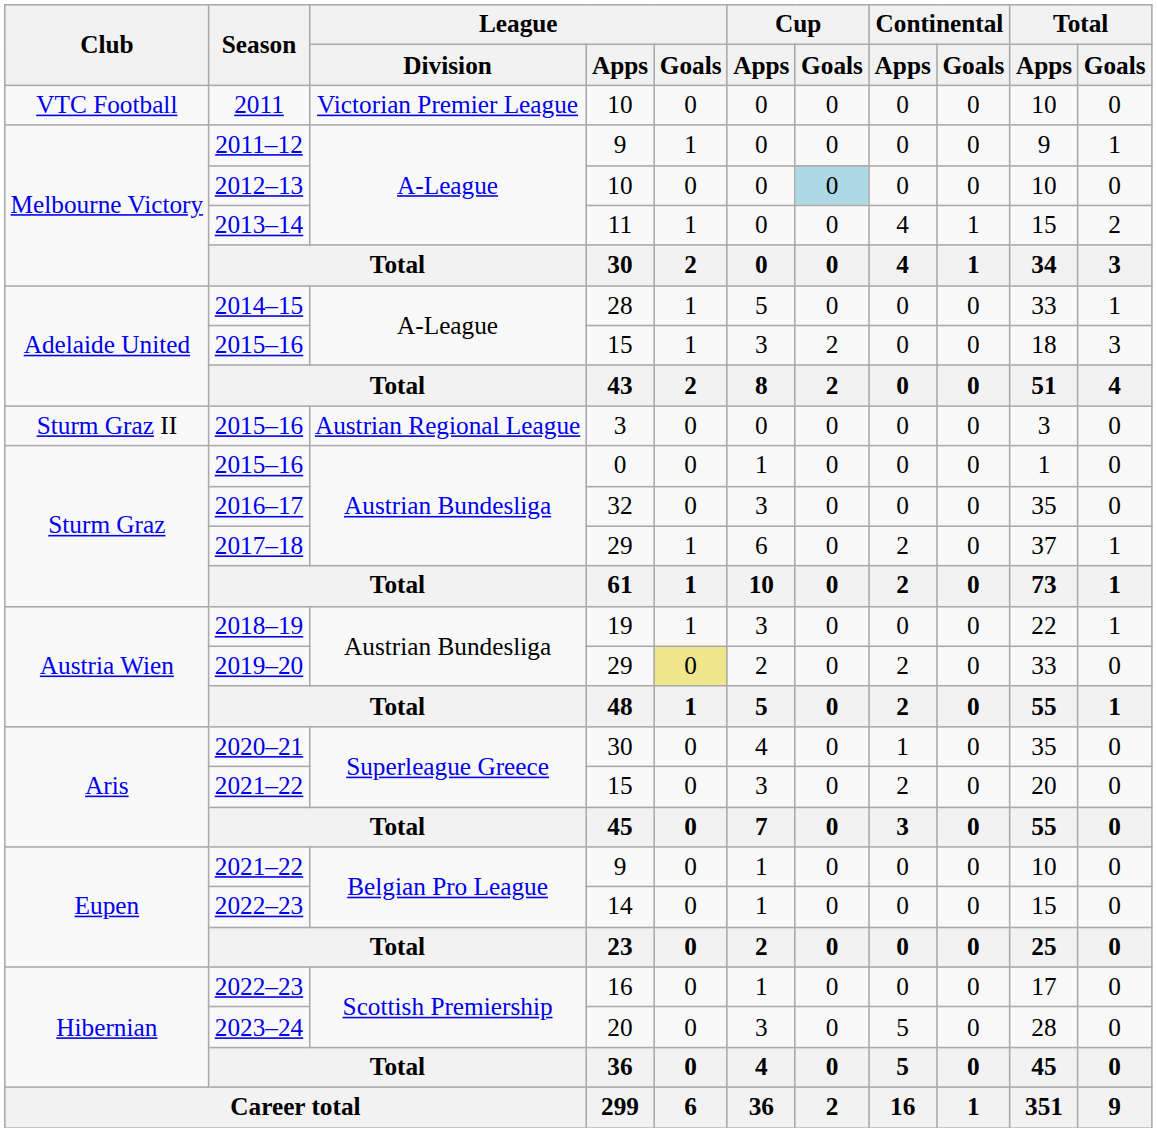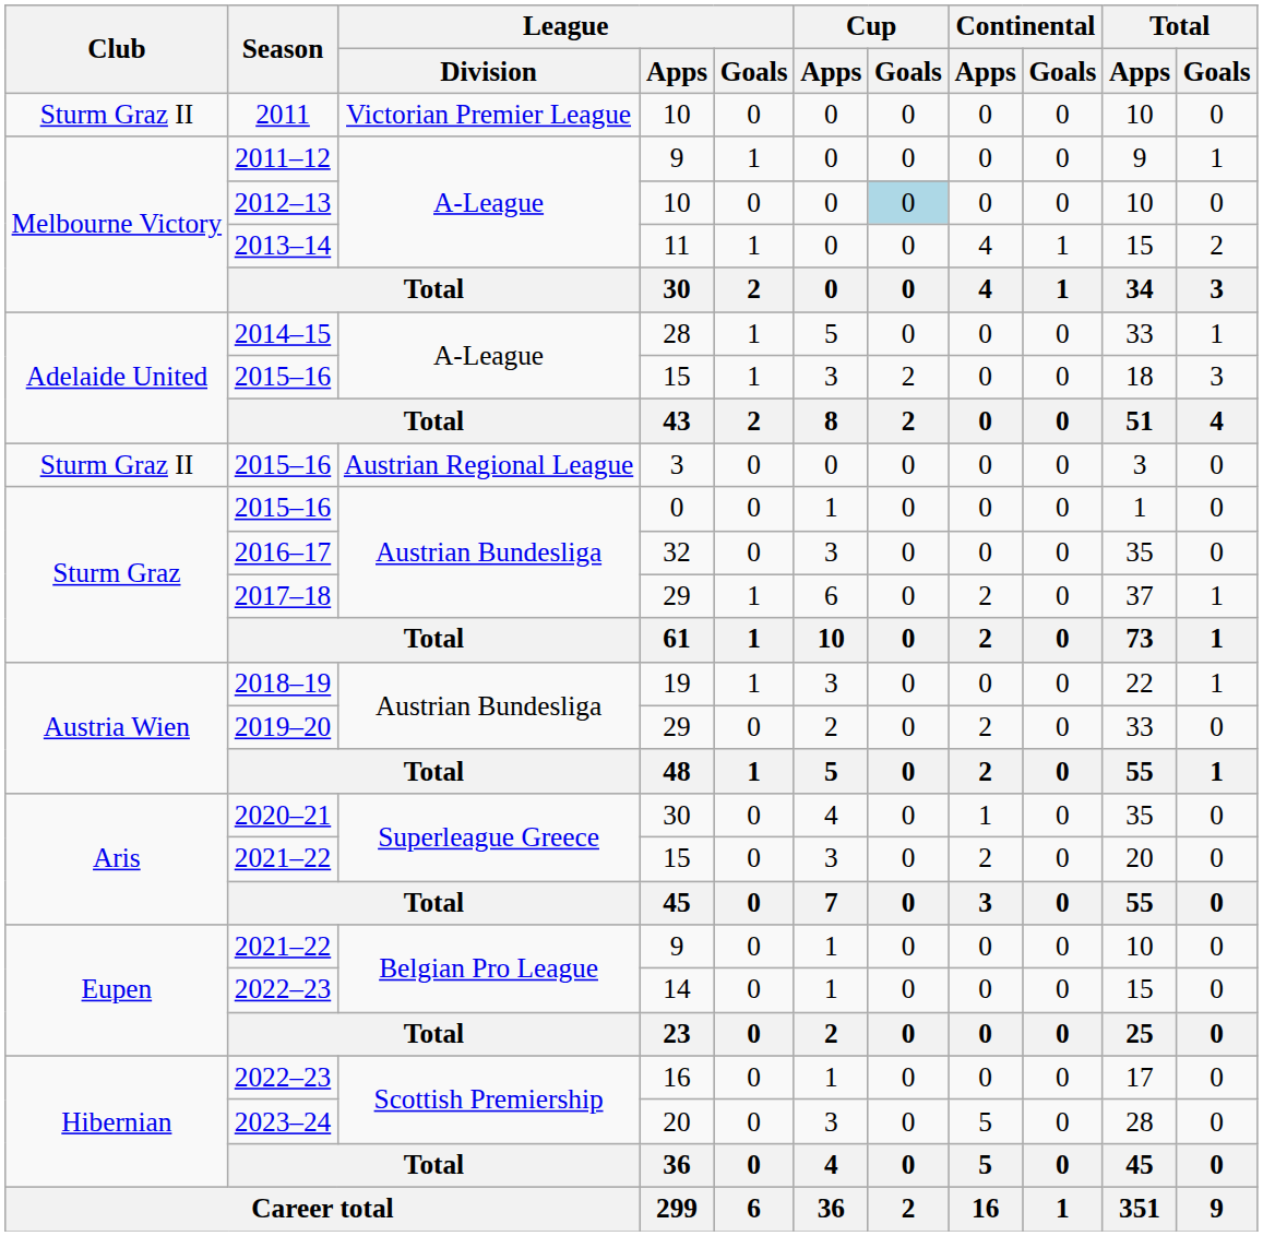 <table class="wikitable" style="text-align:center">
 <tr>
 <th rowspan="2">Club</th>
 <th rowspan="2">Season</th>
 <th colspan="3">League</th>
 <th colspan="2">Cup</th>
 <th colspan="2">Continental</th>
 <th colspan="2">Total</th>
 </tr>
 <tr>
 <th>Division</th>
 <th>Apps</th>
 <th>Goals</th>
 <th>Apps</th>
 <th>Goals</th>
 <th>Apps</th>
 <th>Goals</th>
 <th>Apps</th>
 <th>Goals</th>
 </tr>
 <tr>
-<td><a href='#'>VTC Football</a></td>
+<td><a href='#'>Sturm Graz</a> II</td>
 <td><a href='#'>2011</a></td>
 <td><a href='#'>Victorian Premier League</a></td>
 <td>10</td>
 <td>0</td>
 <td>0</td>
 <td>0</td>
 <td>0</td>
 <td>0</td>
 <td>10</td>
 <td>0</td>
 </tr>
 <tr>
 <td rowspan="4"><a href='#'>Melbourne Victory</a></td>
 <td><a href='#'>2011–12</a></td>
 <td rowspan="3"><a href='#'>A-League</a></td>
 <td>9</td>
 <td>1</td>
 <td>0</td>
 <td>0</td>
 <td>0</td>
 <td>0</td>
 <td>9</td>
 <td>1</td>
 </tr>
 <tr>
 <td><a href='#'>2012–13</a></td>
 <td>10</td>
 <td>0</td>
 <td>0</td>
 <td style="background: lightblue;">0</td>
 <td>0</td>
 <td>0</td>
 <td>10</td>
 <td>0</td>
 </tr>
 <tr>
 <td><a href='#'>2013–14</a></td>
 <td>11</td>
 <td>1</td>
 <td>0</td>
 <td>0</td>
 <td>4</td>
 <td>1</td>
 <td>15</td>
 <td>2</td>
 </tr>
 <tr>
 <th colspan="2">Total</th>
 <th>30</th>
 <th>2</th>
 <th>0</th>
 <th>0</th>
 <th>4</th>
 <th>1</th>
 <th>34</th>
 <th>3</th>
 </tr>
 <tr>
 <td rowspan="3"><a href='#'>Adelaide United</a></td>
 <td><a href='#'>2014–15</a></td>
 <td rowspan="2">A-League</td>
 <td>28</td>
 <td>1</td>
 <td>5</td>
 <td>0</td>
 <td>0</td>
 <td>0</td>
 <td>33</td>
 <td>1</td>
 </tr>
 <tr>
 <td><a href='#'>2015–16</a></td>
 <td>15</td>
 <td>1</td>
 <td>3</td>
 <td>2</td>
 <td>0</td>
 <td>0</td>
 <td>18</td>
 <td>3</td>
 </tr>
 <tr>
 <th colspan="2">Total</th>
 <th>43</th>
 <th>2</th>
 <th>8</th>
 <th>2</th>
 <th>0</th>
 <th>0</th>
 <th>51</th>
 <th>4</th>
 </tr>
 <tr>
 <td><a href='#'>Sturm Graz</a> II</td>
 <td><a href='#'>2015–16</a></td>
 <td><a href='#'>Austrian Regional League</a></td>
 <td>3</td>
 <td>0</td>
 <td>0</td>
 <td>0</td>
 <td>0</td>
 <td>0</td>
 <td>3</td>
 <td>0</td>
 </tr>
 <tr>
 <td rowspan="4"><a href='#'>Sturm Graz</a></td>
 <td><a href='#'>2015–16</a></td>
 <td rowspan="3"><a href='#'>Austrian Bundesliga</a></td>
 <td>0</td>
 <td>0</td>
 <td>1</td>
 <td>0</td>
 <td>0</td>
 <td>0</td>
 <td>1</td>
 <td>0</td>
 </tr>
 <tr>
 <td><a href='#'>2016–17</a></td>
 <td>32</td>
 <td>0</td>
 <td>3</td>
 <td>0</td>
 <td>0</td>
 <td>0</td>
 <td>35</td>
 <td>0</td>
 </tr>
 <tr>
 <td><a href='#'>2017–18</a></td>
 <td>29</td>
 <td>1</td>
 <td>6</td>
 <td>0</td>
 <td>2</td>
 <td>0</td>
 <td>37</td>
 <td>1</td>
 </tr>
 <tr>
 <th colspan="2">Total</th>
 <th>61</th>
 <th>1</th>
 <th>10</th>
 <th>0</th>
 <th>2</th>
 <th>0</th>
 <th>73</th>
 <th>1</th>
 </tr>
 <tr>
 <td rowspan="3"><a href='#'>Austria Wien</a></td>
 <td><a href='#'>2018–19</a></td>
 <td rowspan="2">Austrian Bundesliga</td>
 <td>19</td>
 <td>1</td>
 <td>3</td>
 <td>0</td>
 <td>0</td>
 <td>0</td>
 <td>22</td>
 <td>1</td>
 </tr>
 <tr>
 <td><a href='#'>2019–20</a></td>
 <td>29</td>
-<td style="background: khaki;">0</td>
+<td>0</td>
 <td>2</td>
 <td>0</td>
 <td>2</td>
 <td>0</td>
 <td>33</td>
 <td>0</td>
 </tr>
 <tr>
 <th colspan="2">Total</th>
 <th>48</th>
 <th>1</th>
 <th>5</th>
 <th>0</th>
 <th>2</th>
 <th>0</th>
 <th>55</th>
 <th>1</th>
 </tr>
 <tr>
 <td rowspan="3"><a href='#'>Aris</a></td>
 <td><a href='#'>2020–21</a></td>
 <td rowspan="2"><a href='#'>Superleague Greece</a></td>
 <td>30</td>
 <td>0</td>
 <td>4</td>
 <td>0</td>
 <td>1</td>
 <td>0</td>
 <td>35</td>
 <td>0</td>
 </tr>
 <tr>
 <td><a href='#'>2021–22</a></td>
 <td>15</td>
 <td>0</td>
 <td>3</td>
 <td>0</td>
 <td>2</td>
 <td>0</td>
 <td>20</td>
 <td>0</td>
 </tr>
 <tr>
 <th colspan="2">Total</th>
 <th>45</th>
 <th>0</th>
 <th>7</th>
 <th>0</th>
 <th>3</th>
 <th>0</th>
 <th>55</th>
 <th>0</th>
 </tr>
 <tr>
 <td rowspan="3"><a href='#'>Eupen</a></td>
 <td><a href='#'>2021–22</a></td>
 <td rowspan="2"><a href='#'>Belgian Pro League</a></td>
 <td>9</td>
 <td>0</td>
 <td>1</td>
 <td>0</td>
 <td>0</td>
 <td>0</td>
 <td>10</td>
 <td>0</td>
 </tr>
 <tr>
 <td><a href='#'>2022–23</a></td>
 <td>14</td>
 <td>0</td>
 <td>1</td>
 <td>0</td>
 <td>0</td>
 <td>0</td>
 <td>15</td>
 <td>0</td>
 </tr>
 <tr>
 <th colspan="2">Total</th>
 <th>23</th>
 <th>0</th>
 <th>2</th>
 <th>0</th>
 <th>0</th>
 <th>0</th>
 <th>25</th>
 <th>0</th>
 </tr>
 <tr>
 <td rowspan=3><a href='#'>Hibernian</a></td>
 <td><a href='#'>2022–23</a></td>
 <td rowspan=2><a href='#'>Scottish Premiership</a></td>
 <td>16</td>
 <td>0</td>
 <td>1</td>
 <td>0</td>
 <td>0</td>
 <td>0</td>
 <td>17</td>
 <td>0</td>
 </tr>
 <tr>
 <td><a href='#'>2023–24</a></td>
 <td>20</td>
 <td>0</td>
 <td>3</td>
 <td>0</td>
 <td>5</td>
 <td>0</td>
 <td>28</td>
 <td>0</td>
 </tr>
 <tr>
 <th colspan="2">Total</th>
 <th>36</th>
 <th>0</th>
 <th>4</th>
 <th>0</th>
 <th>5</th>
 <th>0</th>
 <th>45</th>
 <th>0</th>
 </tr>
 <tr>
 <th colspan="3">Career total</th>
 <th>299</th>
 <th>6</th>
 <th>36</th>
 <th>2</th>
 <th>16</th>
 <th>1</th>
 <th>351</th>
 <th>9</th>
 </tr>
 </table>
